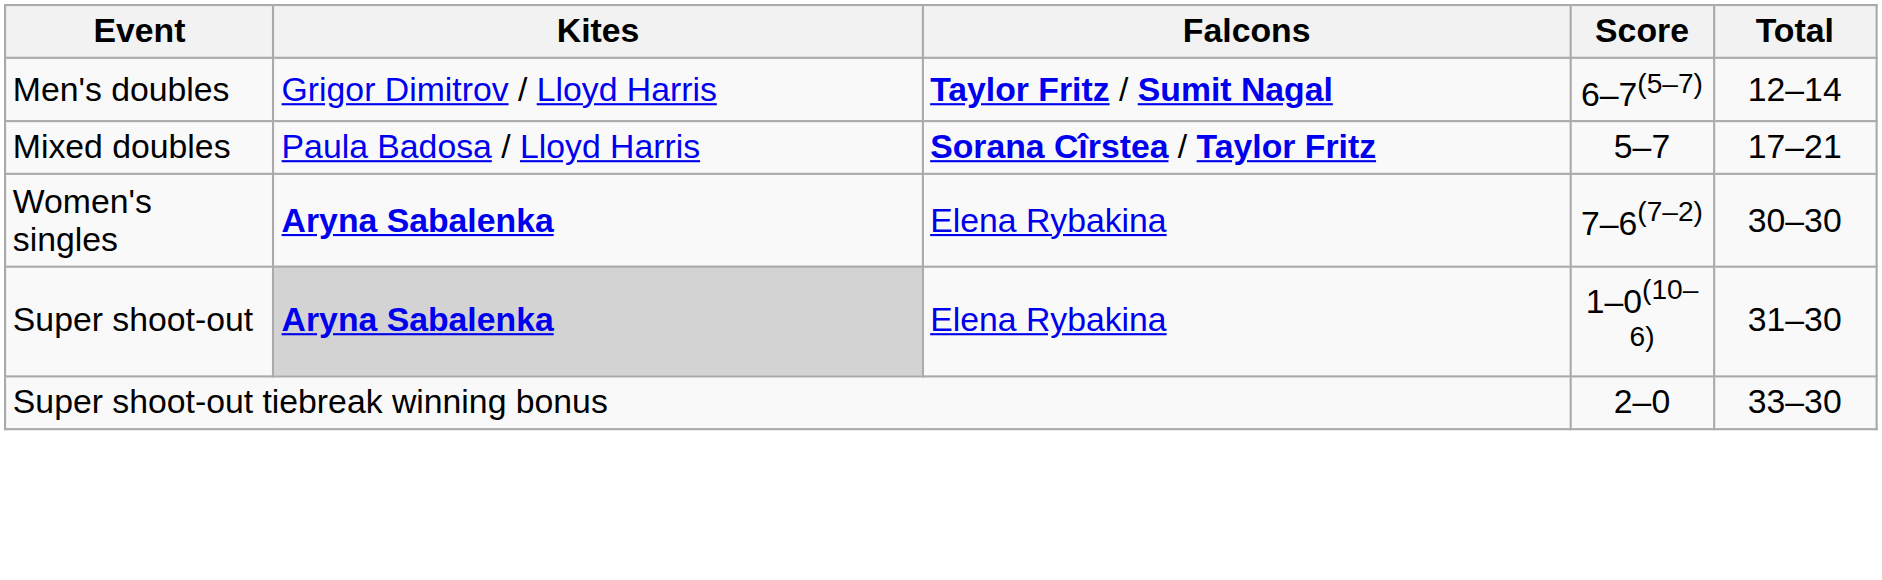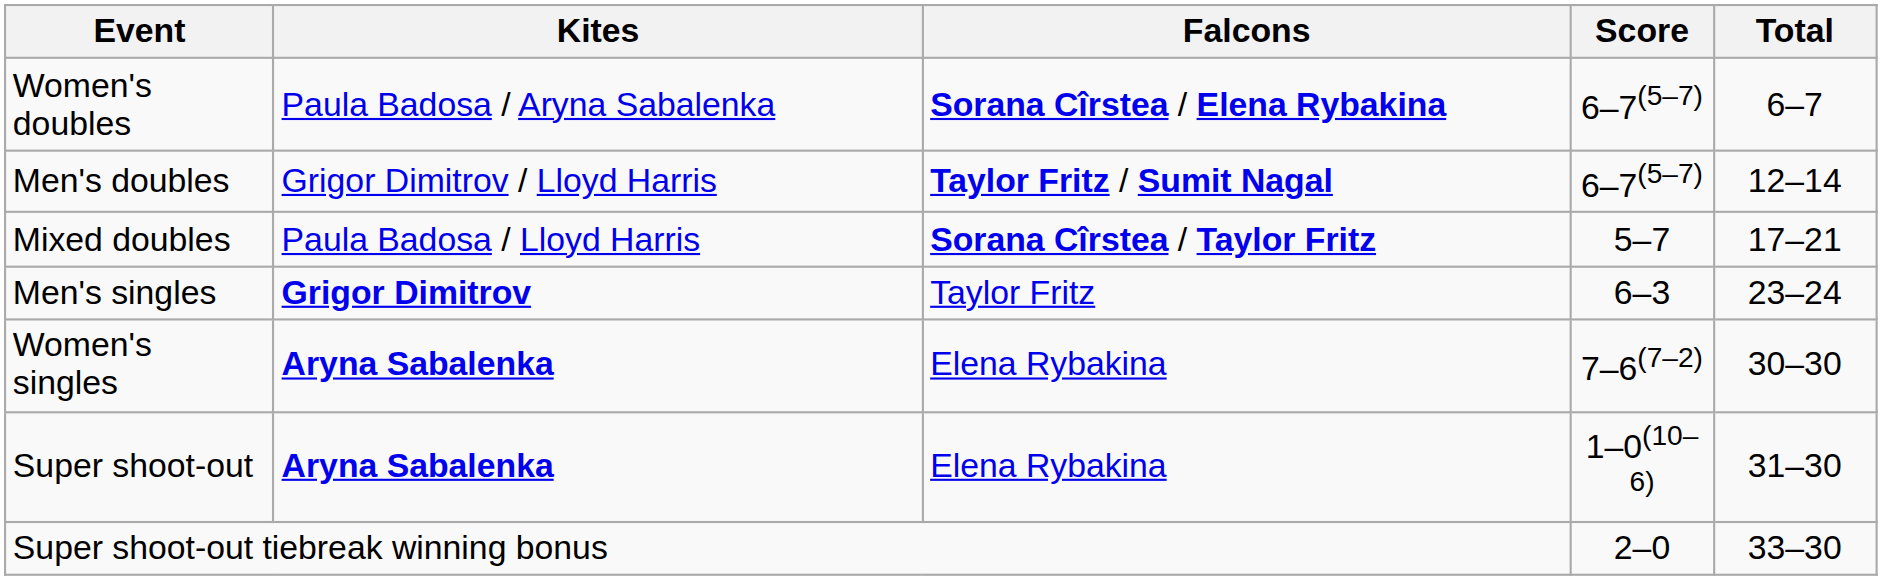 <table class="wikitable nowrap">
 <tr>
 <th width=120>Event</th>
 <th width=300>Kites</th>
 <th width=300>Falcons</th>
 <th width=60>Score</th>
 <th width=70>Total</th>
+</tr>
+<tr>
+<td>Women's doubles</td>
+<td> <a href='#'>Paula Badosa</a> /  <a href='#'>Aryna Sabalenka</a></td>
+<td><strong> <a href='#'>Sorana Cîrstea</a></strong> / <strong> <a href='#'>Elena Rybakina</a></strong></td>
+<td align="center">6–7<sup>(5–7)</sup></td>
+<td align="center">6–7</td>
 </tr>
 <tr>
 <td>Men's doubles</td>
 <td> <a href='#'>Grigor Dimitrov</a> /  <a href='#'>Lloyd Harris</a></td>
 <td><strong> <a href='#'>Taylor Fritz</a></strong> / <strong> <a href='#'>Sumit Nagal</a></strong></td>
 <td align="center">6–7<sup>(5–7)</sup></td>
 <td align="center">12–14</td>
 </tr>
 <tr>
 <td>Mixed doubles</td>
 <td> <a href='#'>Paula Badosa</a> /  <a href='#'>Lloyd Harris</a></td>
 <td><strong> <a href='#'>Sorana Cîrstea</a></strong> / <strong> <a href='#'>Taylor Fritz</a></strong></td>
 <td align="center">5–7</td>
 <td align="center">17–21</td>
 </tr>
 <tr>
+<td>Men's singles</td>
+<td><strong> <a href='#'>Grigor Dimitrov</a></strong></td>
+<td> <a href='#'>Taylor Fritz</a></td>
+<td align="center">6–3</td>
+<td align="center">23–24</td>
+</tr>
+<tr>
 <td>Women's singles</td>
 <td><strong> <a href='#'>Aryna Sabalenka</a></strong></td>
 <td> <a href='#'>Elena Rybakina</a></td>
 <td align="center">7–6<sup>(7–2)</sup></td>
 <td align="center">30–30</td>
 </tr>
 <tr>
 <td>Super shoot-out</td>
-<td style="background: lightgrey;"><strong> <a href='#'>Aryna Sabalenka</a></strong></td>
+<td><strong> <a href='#'>Aryna Sabalenka</a></strong></td>
 <td> <a href='#'>Elena Rybakina</a></td>
 <td align="center">1–0<sup>(10–6)</sup></td>
 <td align="center">31–30</td>
 </tr>
 <tr>
 <td colspan=3>Super shoot-out tiebreak winning bonus</td>
 <td align="center">2–0</td>
 <td align="center">33–30</td>
 </tr>
 </table>
